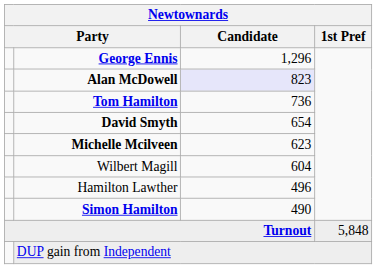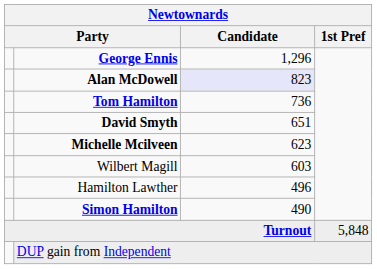 <table class="wikitable">
 <tr>
 <th colspan="4" align="center"><a href='#'>Newtownards</a></th>
 </tr>
 <tr>
 <th colspan="2" align="center" width=200>Party</th>
 <th width=150>Candidate</th>
 <th width=60>1st Pref</th>
 </tr>
 <tr>
 <td></td>
 <td align="right"><strong><a href='#'>George Ennis</a></strong></td>
 <td align="right">1,296</td>
 </tr>
 <tr>
 <td></td>
 <td align="right"><strong>Alan McDowell</strong></td>
 <td align="right" style="background: lavender;">823</td>
 </tr>
 <tr>
 <td></td>
 <td align="right"><strong><a href='#'>Tom Hamilton</a></strong></td>
 <td align="right">736</td>
 </tr>
 <tr>
 <td></td>
 <td align="right"><strong>David Smyth</strong></td>
-<td align="right">654</td>
+<td align="right">651</td>
 </tr>
 <tr>
 <td></td>
 <td align="right"><strong>Michelle Mcilveen</strong></td>
 <td align="right">623</td>
 </tr>
 <tr>
 <td></td>
 <td align="right">Wilbert Magill</td>
-<td align="right">604</td>
+<td align="right">603</td>
 </tr>
 <tr>
 <td></td>
 <td align="right">Hamilton Lawther</td>
 <td align="right">496</td>
 </tr>
 <tr>
 <td></td>
 <td align="right"><strong><a href='#'>Simon Hamilton</a></strong></td>
 <td align="right">490</td>
 </tr>
 <tr bgcolor="EEEEEE">
 <td colspan=3 align="right"><strong><a href='#'>Turnout</a></strong></td>
 <td align="right">5,848</td>
 </tr>
 <tr>
 <td bgcolor=></td>
 <td colspan=3 bgcolor="EEEEEE"><a href='#'>DUP</a> gain from <a href='#'>Independent</a></td>
 </tr>
 </table>
